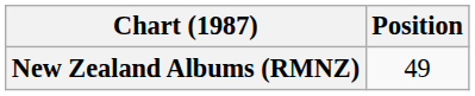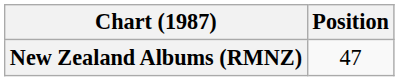 <table class="wikitable plainrowheaders" style="text-align:center">
 <tr>
 <th scope="col">Chart (1987)</th>
 <th scope="col">Position</th>
 </tr>
 <tr>
 <th scope="row">New Zealand Albums (RMNZ)</th>
-<td>49</td>
+<td>47</td>
 </tr>
 </table>
